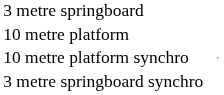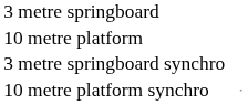 <table>
 <tr>
 <td>3 metre springboard</td>
 <td></td>
 <td></td>
 <td></td>
 </tr>
 <tr>
 <td>10 metre platform</td>
 <td></td>
 <td></td>
 <td></td>
 </tr>
 <tr>
+<td>3 metre springboard synchro</td>
+<td></td>
+<td></td>
+<td></td>
+</tr>
+<tr>
 <td>10 metre platform synchro</td>
 <td></td>
 <td></td>
 <td><hr></td>
 </tr>
-<tr>
-<td>3 metre springboard synchro</td>
-<td></td>
-<td></td>
-<td></td>
-</tr>
 </table>
